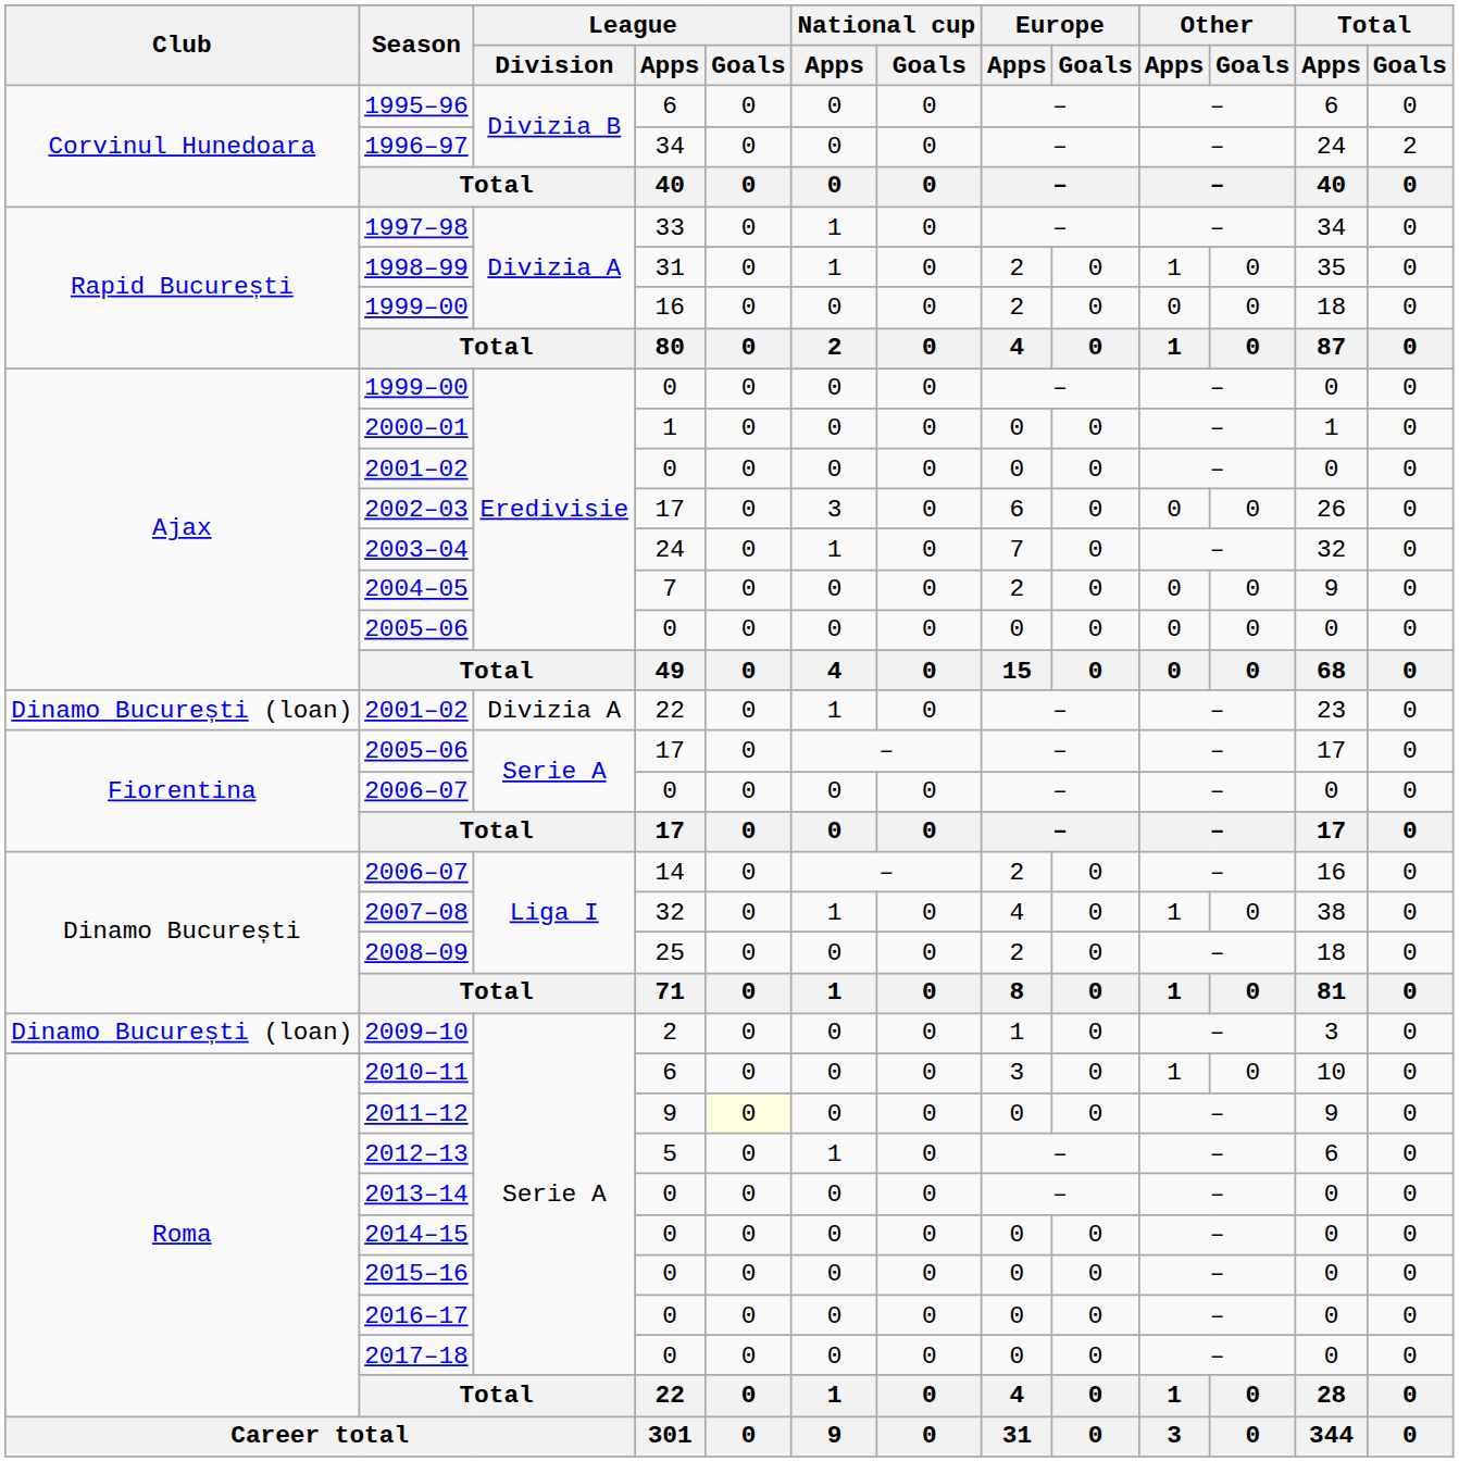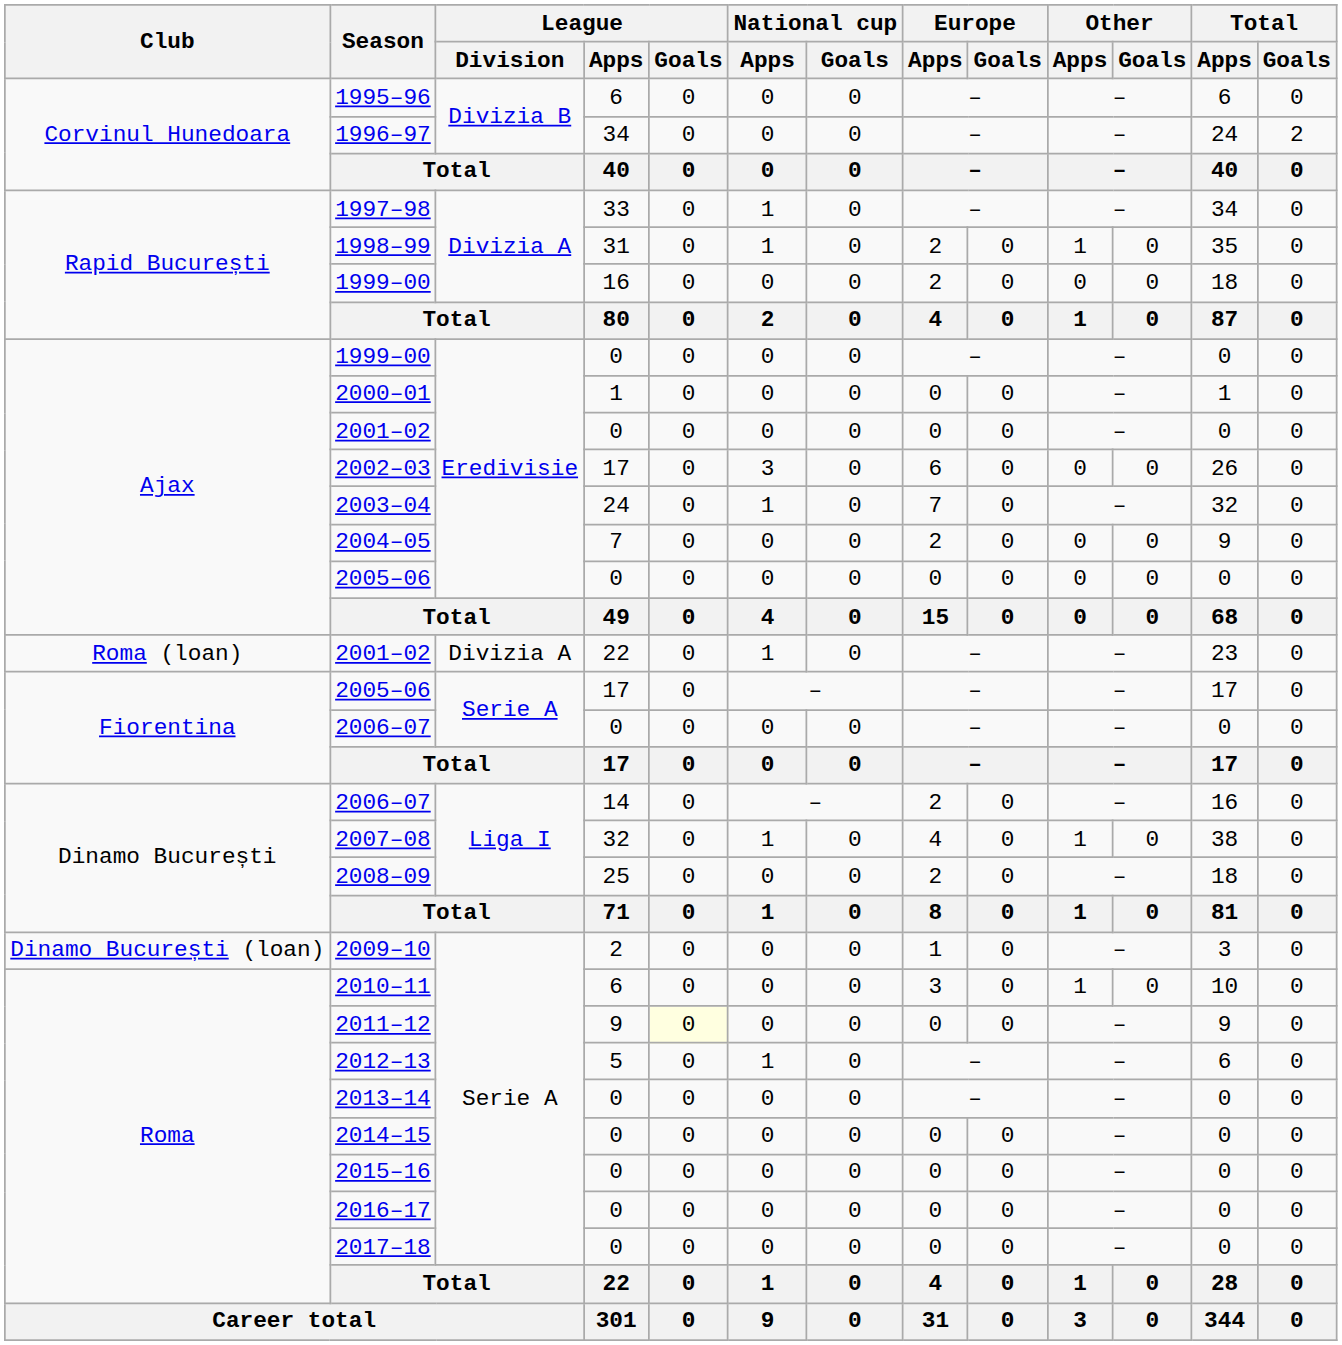 <table class="wikitable" style="text-align: center;">
 <tr>
 <th rowspan="2">Club</th>
 <th rowspan="2">Season</th>
 <th colspan="3">League</th>
 <th colspan="2">National cup</th>
 <th colspan="2">Europe</th>
 <th colspan="2">Other</th>
 <th colspan="2">Total</th>
 </tr>
 <tr>
 <th>Division</th>
 <th>Apps</th>
 <th>Goals</th>
 <th>Apps</th>
 <th>Goals</th>
 <th>Apps</th>
 <th>Goals</th>
 <th>Apps</th>
 <th>Goals</th>
 <th>Apps</th>
 <th>Goals</th>
 </tr>
 <tr>
 <td rowspan="3"><a href='#'>Corvinul Hunedoara</a></td>
 <td><a href='#'>1995–96</a></td>
 <td rowspan="2"><a href='#'>Divizia B</a></td>
 <td>6</td>
 <td>0</td>
 <td>0</td>
 <td>0</td>
 <td colspan="2">–</td>
 <td colspan="2">–</td>
 <td>6</td>
 <td>0</td>
 </tr>
 <tr>
 <td><a href='#'>1996–97</a></td>
 <td>34</td>
 <td>0</td>
 <td>0</td>
 <td>0</td>
 <td colspan="2">–</td>
 <td colspan="2">–</td>
 <td>24</td>
 <td>2</td>
 </tr>
 <tr>
 <th colspan="2">Total</th>
 <th>40</th>
 <th>0</th>
 <th>0</th>
 <th>0</th>
 <th colspan="2">–</th>
 <th colspan="2">–</th>
 <th>40</th>
 <th>0</th>
 </tr>
 <tr>
 <td rowspan="4"><a href='#'>Rapid București</a></td>
 <td><a href='#'>1997–98</a></td>
 <td rowspan="3"><a href='#'>Divizia A</a></td>
 <td>33</td>
 <td>0</td>
 <td>1</td>
 <td>0</td>
 <td colspan="2">–</td>
 <td colspan="2">–</td>
 <td>34</td>
 <td>0</td>
 </tr>
 <tr>
 <td><a href='#'>1998–99</a></td>
 <td>31</td>
 <td>0</td>
 <td>1</td>
 <td>0</td>
 <td>2</td>
 <td>0</td>
 <td>1</td>
 <td>0</td>
 <td>35</td>
 <td>0</td>
 </tr>
 <tr>
 <td><a href='#'>1999–00</a></td>
 <td>16</td>
 <td>0</td>
 <td>0</td>
 <td>0</td>
 <td>2</td>
 <td>0</td>
 <td>0</td>
 <td>0</td>
 <td>18</td>
 <td>0</td>
 </tr>
 <tr>
 <th colspan="2">Total</th>
 <th>80</th>
 <th>0</th>
 <th>2</th>
 <th>0</th>
 <th>4</th>
 <th>0</th>
 <th>1</th>
 <th>0</th>
 <th>87</th>
 <th>0</th>
 </tr>
 <tr>
 <td rowspan="8"><a href='#'>Ajax</a></td>
 <td><a href='#'>1999–00</a></td>
 <td rowspan="7"><a href='#'>Eredivisie</a></td>
 <td>0</td>
 <td>0</td>
 <td>0</td>
 <td>0</td>
 <td colspan="2">–</td>
 <td colspan="2">–</td>
 <td>0</td>
 <td>0</td>
 </tr>
 <tr>
 <td><a href='#'>2000–01</a></td>
 <td>1</td>
 <td>0</td>
 <td>0</td>
 <td>0</td>
 <td>0</td>
 <td>0</td>
 <td colspan="2">–</td>
 <td>1</td>
 <td>0</td>
 </tr>
 <tr>
 <td><a href='#'>2001–02</a></td>
 <td>0</td>
 <td>0</td>
 <td>0</td>
 <td>0</td>
 <td>0</td>
 <td>0</td>
 <td colspan="2">–</td>
 <td>0</td>
 <td>0</td>
 </tr>
 <tr>
 <td><a href='#'>2002–03</a></td>
 <td>17</td>
 <td>0</td>
 <td>3</td>
 <td>0</td>
 <td>6</td>
 <td>0</td>
 <td>0</td>
 <td>0</td>
 <td>26</td>
 <td>0</td>
 </tr>
 <tr>
 <td><a href='#'>2003–04</a></td>
 <td>24</td>
 <td>0</td>
 <td>1</td>
 <td>0</td>
 <td>7</td>
 <td>0</td>
 <td colspan="2">–</td>
 <td>32</td>
 <td>0</td>
 </tr>
 <tr>
 <td><a href='#'>2004–05</a></td>
 <td>7</td>
 <td>0</td>
 <td>0</td>
 <td>0</td>
 <td>2</td>
 <td>0</td>
 <td>0</td>
 <td>0</td>
 <td>9</td>
 <td>0</td>
 </tr>
 <tr>
 <td><a href='#'>2005–06</a></td>
 <td>0</td>
 <td>0</td>
 <td>0</td>
 <td>0</td>
 <td>0</td>
 <td>0</td>
 <td>0</td>
 <td>0</td>
 <td>0</td>
 <td>0</td>
 </tr>
 <tr>
 <th colspan="2">Total</th>
 <th>49</th>
 <th>0</th>
 <th>4</th>
 <th>0</th>
 <th>15</th>
 <th>0</th>
 <th>0</th>
 <th>0</th>
 <th>68</th>
 <th>0</th>
 </tr>
 <tr>
-<td rowspan="1"><a href='#'>Dinamo București</a> (loan)</td>
+<td rowspan="1"><a href='#'>Roma</a> (loan)</td>
 <td><a href='#'>2001–02</a></td>
 <td rowspan="1">Divizia A</td>
 <td>22</td>
 <td>0</td>
 <td>1</td>
 <td>0</td>
 <td colspan="2">–</td>
 <td colspan="2">–</td>
 <td>23</td>
 <td>0</td>
 </tr>
 <tr>
 <td rowspan="3"><a href='#'>Fiorentina</a></td>
 <td><a href='#'>2005–06</a></td>
 <td rowspan="2"><a href='#'>Serie A</a></td>
 <td>17</td>
 <td>0</td>
 <td colspan="2">–</td>
 <td colspan="2">–</td>
 <td colspan="2">–</td>
 <td>17</td>
 <td>0</td>
 </tr>
 <tr>
 <td><a href='#'>2006–07</a></td>
 <td>0</td>
 <td>0</td>
 <td>0</td>
 <td>0</td>
 <td colspan="2">–</td>
 <td colspan="2">–</td>
 <td>0</td>
 <td>0</td>
 </tr>
 <tr>
 <th colspan="2">Total</th>
 <th>17</th>
 <th>0</th>
 <th>0</th>
 <th>0</th>
 <th colspan="2">–</th>
 <th colspan="2">–</th>
 <th>17</th>
 <th>0</th>
 </tr>
 <tr>
 <td rowspan="4">Dinamo București</td>
 <td><a href='#'>2006–07</a></td>
 <td rowspan="3"><a href='#'>Liga I</a></td>
 <td>14</td>
 <td>0</td>
 <td colspan="2">–</td>
 <td>2</td>
 <td>0</td>
 <td colspan="2">–</td>
 <td>16</td>
 <td>0</td>
 </tr>
 <tr>
 <td><a href='#'>2007–08</a></td>
 <td>32</td>
 <td>0</td>
 <td>1</td>
 <td>0</td>
 <td>4</td>
 <td>0</td>
 <td>1</td>
 <td>0</td>
 <td>38</td>
 <td>0</td>
 </tr>
 <tr>
 <td><a href='#'>2008–09</a></td>
 <td>25</td>
 <td>0</td>
 <td>0</td>
 <td>0</td>
 <td>2</td>
 <td>0</td>
 <td colspan="2">–</td>
 <td>18</td>
 <td>0</td>
 </tr>
 <tr>
 <th colspan="2">Total</th>
 <th>71</th>
 <th>0</th>
 <th>1</th>
 <th>0</th>
 <th>8</th>
 <th>0</th>
 <th>1</th>
 <th>0</th>
 <th>81</th>
 <th>0</th>
 </tr>
 <tr>
 <td rowspan="1"><a href='#'>Dinamo București</a> (loan)</td>
 <td><a href='#'>2009–10</a></td>
 <td rowspan="9">Serie A</td>
 <td>2</td>
 <td>0</td>
 <td>0</td>
 <td>0</td>
 <td>1</td>
 <td>0</td>
 <td colspan="2">–</td>
 <td>3</td>
 <td>0</td>
 </tr>
 <tr>
 <td rowspan="9"><a href='#'>Roma</a></td>
 <td><a href='#'>2010–11</a></td>
 <td>6</td>
 <td>0</td>
 <td>0</td>
 <td>0</td>
 <td>3</td>
 <td>0</td>
 <td>1</td>
 <td>0</td>
 <td>10</td>
 <td>0</td>
 </tr>
 <tr>
 <td><a href='#'>2011–12</a></td>
 <td>9</td>
 <td style="background: lightyellow;">0</td>
 <td>0</td>
 <td>0</td>
 <td>0</td>
 <td>0</td>
 <td colspan="2">–</td>
 <td>9</td>
 <td>0</td>
 </tr>
 <tr>
 <td><a href='#'>2012–13</a></td>
 <td>5</td>
 <td>0</td>
 <td>1</td>
 <td>0</td>
 <td colspan="2">–</td>
 <td colspan="2">–</td>
 <td>6</td>
 <td>0</td>
 </tr>
 <tr>
 <td><a href='#'>2013–14</a></td>
 <td>0</td>
 <td>0</td>
 <td>0</td>
 <td>0</td>
 <td colspan="2">–</td>
 <td colspan="2">–</td>
 <td>0</td>
 <td>0</td>
 </tr>
 <tr>
 <td><a href='#'>2014–15</a></td>
 <td>0</td>
 <td>0</td>
 <td>0</td>
 <td>0</td>
 <td>0</td>
 <td>0</td>
 <td colspan="2">–</td>
 <td>0</td>
 <td>0</td>
 </tr>
 <tr>
 <td><a href='#'>2015–16</a></td>
 <td>0</td>
 <td>0</td>
 <td>0</td>
 <td>0</td>
 <td>0</td>
 <td>0</td>
 <td colspan="2">–</td>
 <td>0</td>
 <td>0</td>
 </tr>
 <tr>
 <td><a href='#'>2016–17</a></td>
 <td>0</td>
 <td>0</td>
 <td>0</td>
 <td>0</td>
 <td>0</td>
 <td>0</td>
 <td colspan="2">–</td>
 <td>0</td>
 <td>0</td>
 </tr>
 <tr>
 <td><a href='#'>2017–18</a></td>
 <td>0</td>
 <td>0</td>
 <td>0</td>
 <td>0</td>
 <td>0</td>
 <td>0</td>
 <td colspan="2">–</td>
 <td>0</td>
 <td>0</td>
 </tr>
 <tr>
 <th colspan="2">Total</th>
 <th>22</th>
 <th>0</th>
 <th>1</th>
 <th>0</th>
 <th>4</th>
 <th>0</th>
 <th>1</th>
 <th>0</th>
 <th>28</th>
 <th>0</th>
 </tr>
 <tr>
 <th colspan="3">Career total</th>
 <th>301</th>
 <th>0</th>
 <th>9</th>
 <th>0</th>
 <th>31</th>
 <th>0</th>
 <th>3</th>
 <th>0</th>
 <th>344</th>
 <th>0</th>
 </tr>
 </table>
